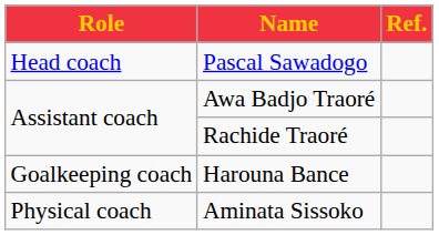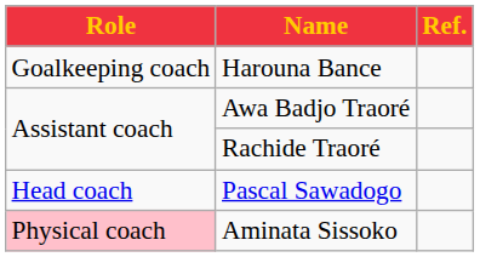 <table class="wikitable">
 <tr>
 <th style="background:#EF3340;color:#FFCD00">Role</th>
 <th style="background:#EF3340;color:#FFCD00">Name</th>
 <th style="background:#EF3340;color:#FFCD00">Ref.</th>
 </tr>
 <tr>
-<td><a href='#'>Head coach</a></td>
-<td>  <a href='#'>Pascal Sawadogo</a></td>
+<td>Goalkeeping coach</td>
+<td> Harouna Bance</td>
 <td></td>
 </tr>
 <tr>
 <td rowspan=2>Assistant coach</td>
 <td> Awa Badjo Traoré</td>
 <td></td>
 </tr>
 <tr>
 <td> Rachide Traoré</td>
 <td></td>
 </tr>
 <tr>
-<td>Goalkeeping coach</td>
-<td> Harouna Bance</td>
+<td><a href='#'>Head coach</a></td>
+<td>  <a href='#'>Pascal Sawadogo</a></td>
 <td></td>
 </tr>
 <tr>
-<td>Physical coach</td>
+<td style="background: pink;">Physical coach</td>
 <td> Aminata Sissoko</td>
 <td></td>
 </tr>
 </table>
